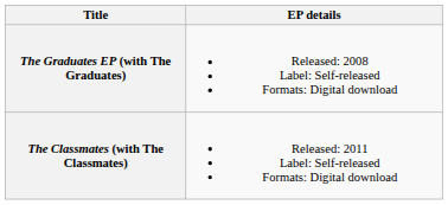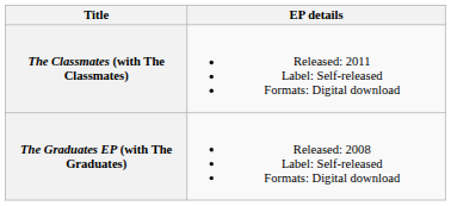 <table class="wikitable plainrowheaders" style="text-align:center;">
 <tr>
 <th scope="col" style="width:14em;">Title</th>
 <th scope="col" style="width:20em;">EP details</th>
 </tr>
 <tr>
+<th scope="row"><em>The Classmates</em> (with The Classmates)</th>
+<td><br><ul><li>Released: 2011</li><li>Label: Self-released</li><li>Formats: Digital download</li></ul></td>
+</tr>
+<tr>
 <th scope="row"><em>The Graduates EP</em> (with The Graduates)</th>
 <td><br><ul><li>Released: 2008</li><li>Label: Self-released</li><li>Formats: Digital download</li></ul></td>
 </tr>
-<tr>
-<th scope="row"><em>The Classmates</em> (with The Classmates)</th>
-<td><br><ul><li>Released: 2011</li><li>Label: Self-released</li><li>Formats: Digital download</li></ul></td>
-</tr>
 </table>
